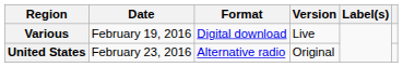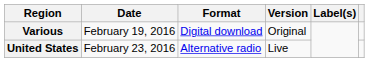 <table class="wikitable plainrowheaders">
 <tr>
 <th scope="col">Region</th>
 <th scope="col">Date</th>
 <th scope="col">Format</th>
 <th scope="col">Version</th>
 <th scope="col">Label(s)</th>
 <th scope="col"></th>
 </tr>
 <tr>
 <th scope="row">Various</th>
 <td>February 19, 2016</td>
 <td><a href='#'>Digital download</a></td>
-<td>Live</td>
+<td>Original</td>
 <td rowspan="2"></td>
 <td align="center"></td>
 </tr>
 <tr>
 <th scope="row">United States</th>
 <td>February 23, 2016</td>
 <td><a href='#'>Alternative radio</a></td>
-<td>Original</td>
+<td>Live</td>
 <td align="center"></td>
 </tr>
 </table>
